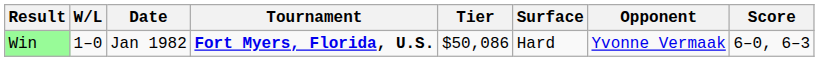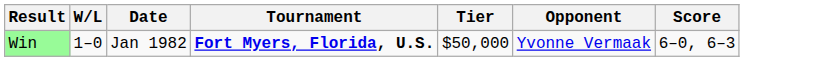 <table class="sortable wikitable">
 <tr>
 <th>Result</th>
 <th>W/L</th>
 <th>Date</th>
 <th>Tournament</th>
 <th>Tier</th>
-<th>Surface</th>
 <th>Opponent</th>
 <th class="unsortable">Score</th>
 </tr>
 <tr>
 <td style="background:#98FB98;">Win</td>
 <td>1–0</td>
 <td>Jan 1982</td>
 <td><strong><a href='#'>Fort Myers, Florida</a>, U.S.</strong></td>
-<td>$50,086</td>
-<td>Hard</td>
+<td>$50,000</td>
 <td> <a href='#'>Yvonne Vermaak</a></td>
 <td>6–0, 6–3</td>
 </tr>
 </table>
